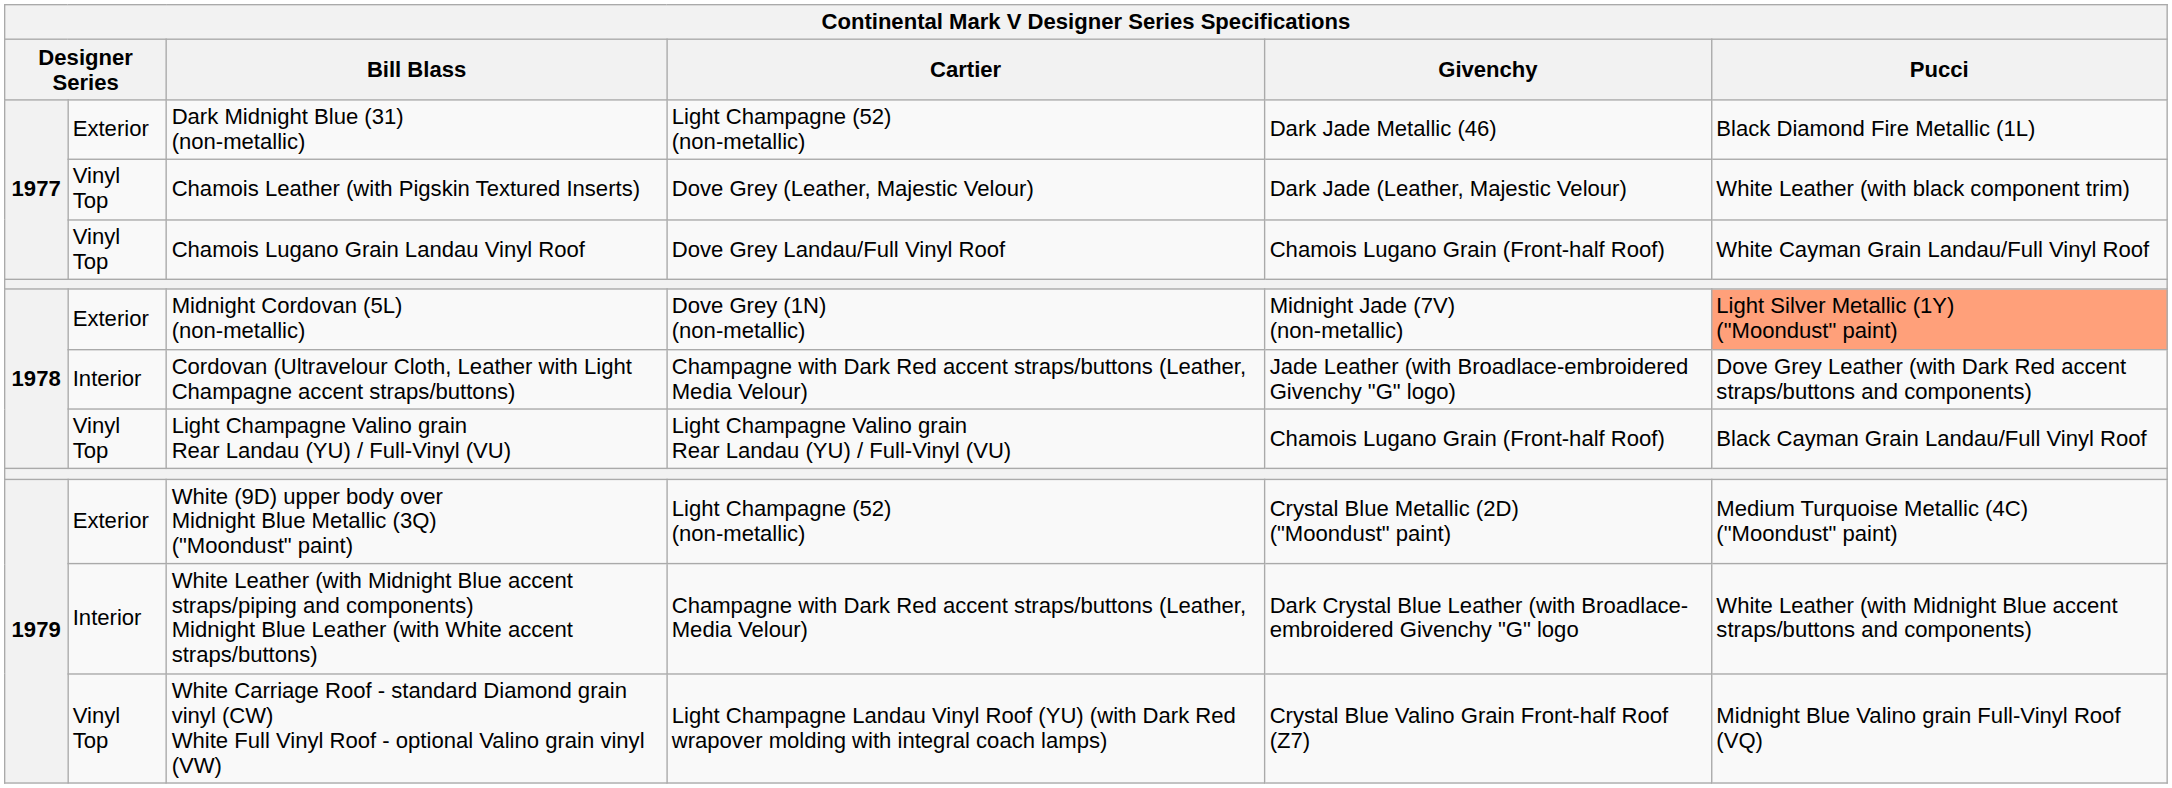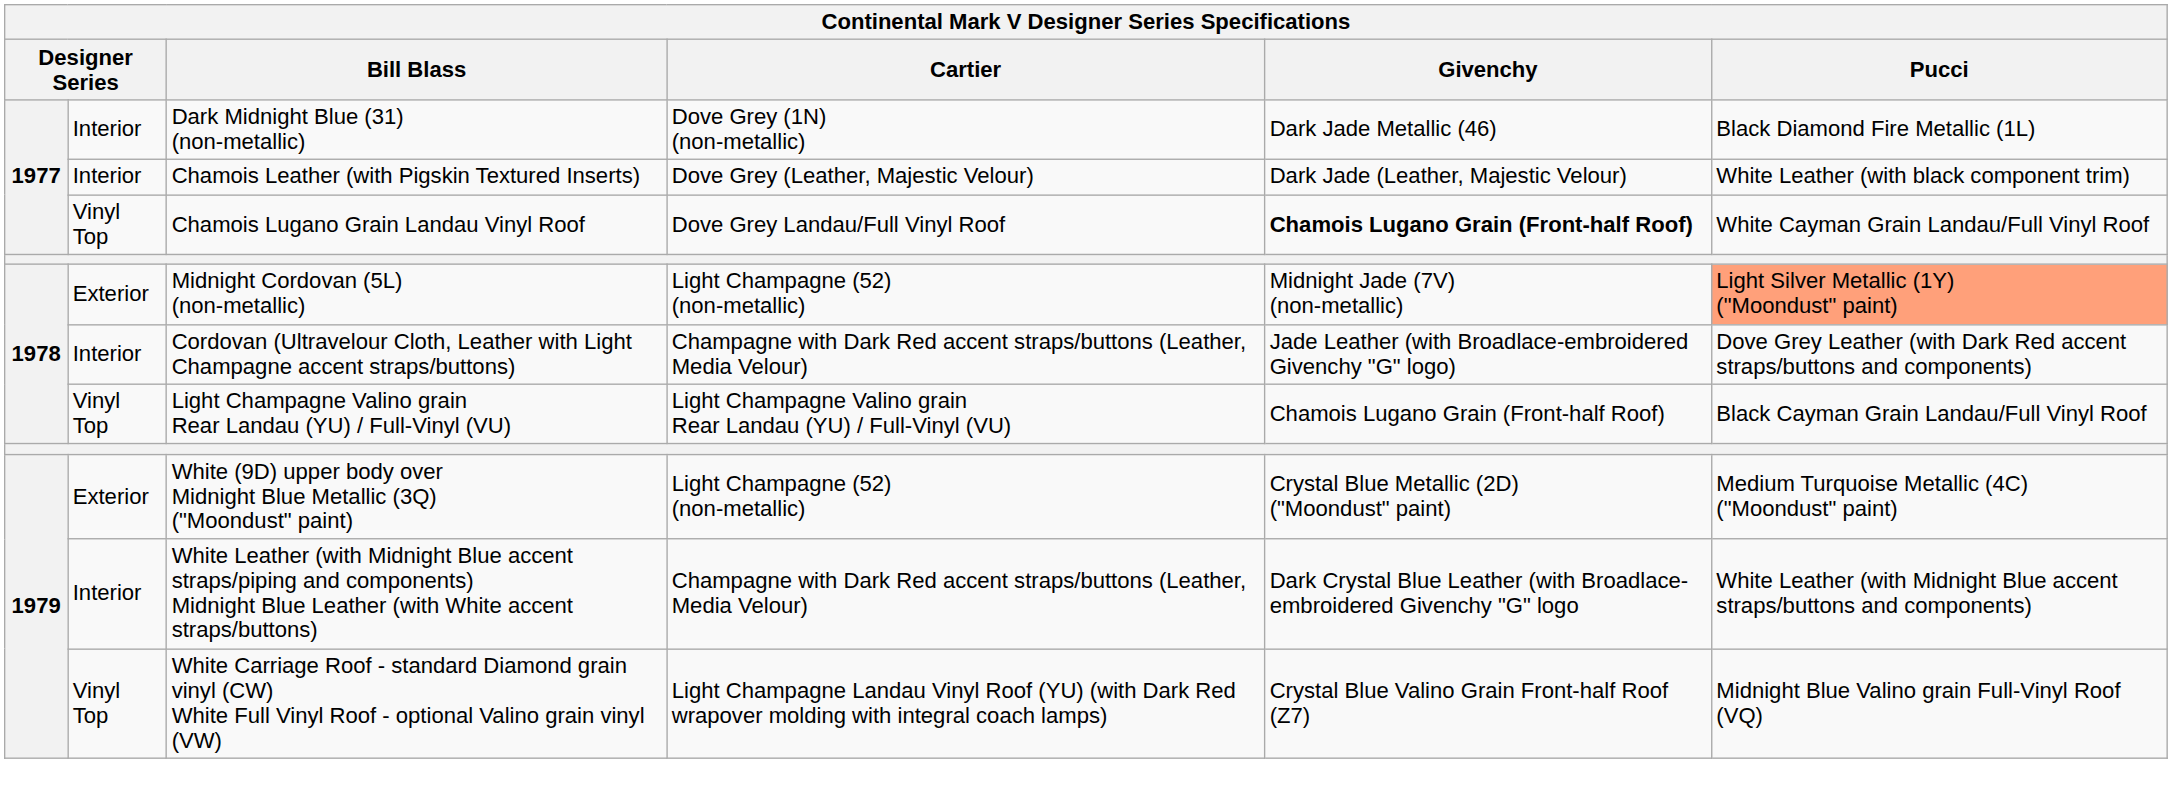 <table class="wikitable">
 <tr>
 <th colspan="6">Continental Mark V Designer Series Specifications</th>
 </tr>
 <tr>
 <th colspan="2">Designer Series</th>
 <th>Bill Blass</th>
 <th>Cartier</th>
 <th>Givenchy </th>
 <th>Pucci</th>
 </tr>
 <tr>
 <th rowspan="3">1977</th>
-<td>Exterior</td>
+<td>Interior</td>
 <td>Dark Midnight Blue (31)<br> (non-metallic)</td>
-<td>Light Champagne (52)<br>(non-metallic)</td>
+<td>Dove Grey (1N)<br>(non-metallic)</td>
 <td>Dark Jade Metallic (46)</td>
 <td>Black Diamond Fire Metallic (1L)</td>
 </tr>
 <tr>
-<td>Vinyl Top</td>
+<td>Interior</td>
 <td>Chamois Leather (with Pigskin Textured Inserts)</td>
 <td>Dove Grey (Leather, Majestic Velour)</td>
 <td>Dark Jade (Leather, Majestic Velour)</td>
 <td>White Leather (with black component trim)</td>
 </tr>
 <tr>
 <td>Vinyl Top</td>
 <td>Chamois Lugano Grain Landau Vinyl Roof</td>
 <td>Dove Grey Landau/Full Vinyl Roof</td>
-<td>Chamois Lugano Grain (Front-half Roof)</td>
+<td><strong>Chamois Lugano Grain (Front-half Roof)</strong></td>
 <td>White Cayman Grain Landau/Full Vinyl Roof</td>
 </tr>
 <tr>
 <th colspan="6"></th>
 </tr>
 <tr>
 <th rowspan="3">1978</th>
 <td>Exterior</td>
 <td>Midnight Cordovan (5L)<br>(non-metallic)</td>
-<td>Dove Grey (1N)<br>(non-metallic)</td>
+<td>Light Champagne (52)<br>(non-metallic)</td>
 <td>Midnight Jade (7V)<br>(non-metallic)</td>
 <td style="background: lightsalmon;">Light Silver Metallic (1Y)<br>("Moondust" paint)</td>
 </tr>
 <tr>
 <td>Interior</td>
 <td>Cordovan (Ultravelour Cloth, Leather with Light Champagne accent straps/buttons)</td>
 <td>Champagne with Dark Red accent straps/buttons (Leather, Media Velour)</td>
 <td>Jade Leather (with Broadlace-embroidered Givenchy "G" logo)</td>
 <td>Dove Grey Leather (with Dark Red accent straps/buttons and components)</td>
 </tr>
 <tr>
 <td>Vinyl Top</td>
 <td>Light Champagne Valino grain<br>Rear Landau (YU) / Full-Vinyl (VU)</td>
 <td>Light Champagne Valino grain<br>Rear Landau (YU) / Full-Vinyl (VU)</td>
 <td>Chamois Lugano Grain (Front-half Roof)</td>
 <td>Black Cayman Grain Landau/Full Vinyl Roof</td>
 </tr>
 <tr>
 <th colspan="6"></th>
 </tr>
 <tr>
 <th rowspan="3">1979</th>
 <td>Exterior</td>
 <td>White (9D) upper body over<br>Midnight Blue Metallic (3Q)<br>("Moondust" paint)</td>
 <td>Light Champagne (52)<br>(non-metallic)</td>
 <td>Crystal Blue Metallic (2D)<br>("Moondust" paint)</td>
 <td>Medium Turquoise Metallic (4C)<br>("Moondust" paint)</td>
 </tr>
 <tr>
 <td>Interior</td>
 <td>White Leather (with Midnight Blue accent straps/piping and components)<br>Midnight Blue Leather (with White accent straps/buttons)</td>
 <td>Champagne with Dark Red accent straps/buttons (Leather, Media Velour)</td>
 <td>Dark Crystal Blue Leather (with Broadlace-embroidered Givenchy "G" logo</td>
 <td>White Leather (with Midnight Blue accent straps/buttons and components)</td>
 </tr>
 <tr>
 <td>Vinyl Top</td>
 <td>White Carriage Roof - standard Diamond grain vinyl (CW)<br>White Full Vinyl Roof - optional Valino grain vinyl (VW)</td>
 <td>Light Champagne Landau Vinyl Roof (YU) (with Dark Red wrapover molding with integral coach lamps)</td>
 <td>Crystal Blue Valino Grain Front-half Roof (Z7)</td>
 <td>Midnight Blue Valino grain Full-Vinyl Roof (VQ)</td>
 </tr>
 </table>
